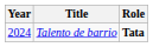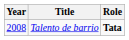 <table class="wikitable">
 <tr>
 <th>Year</th>
 <th>Title</th>
 <th>Role</th>
 </tr>
 <tr>
-<td><a href='#'>2024</a></td>
+<td><a href='#'>2008</a></td>
 <td><em><a href='#'>Talento de barrio</a></em></td>
 <td><strong>Tata</strong></td>
 </tr>
 </table>
